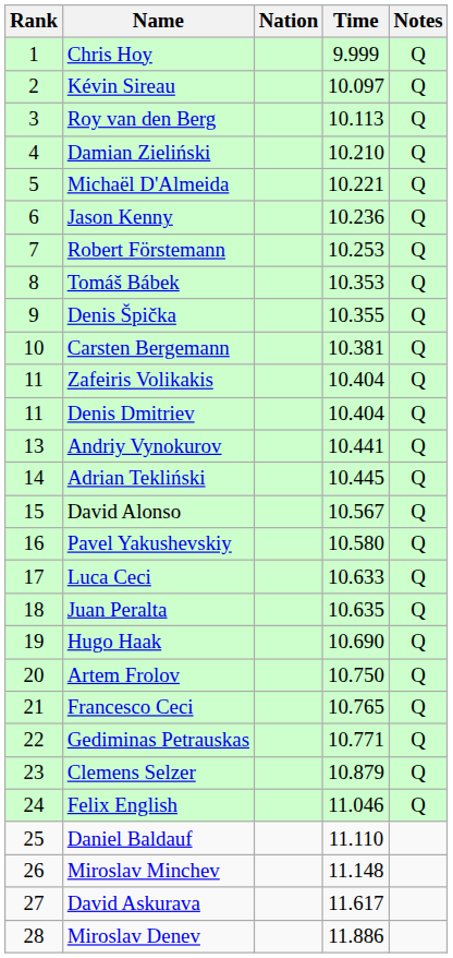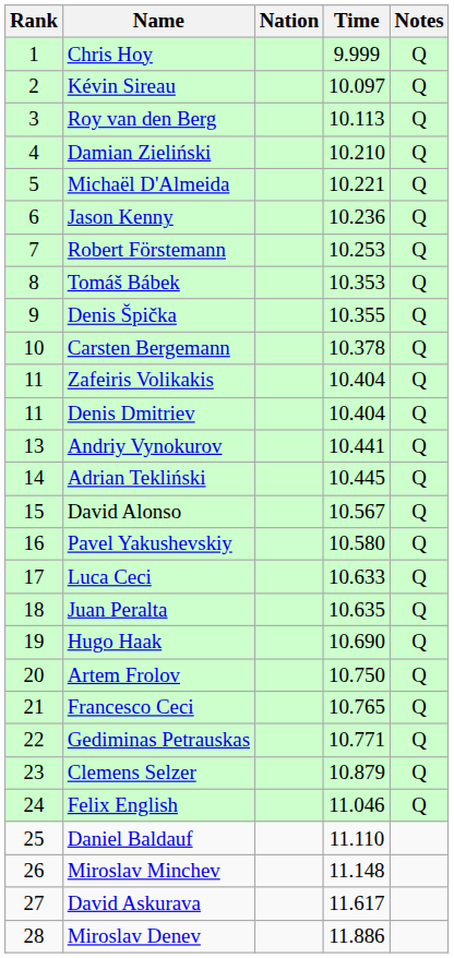 <table class="wikitable sortable" style="text-align:center">
 <tr>
 <th>Rank</th>
 <th>Name</th>
 <th>Nation</th>
 <th>Time</th>
 <th>Notes</th>
 </tr>
 <tr bgcolor=ccffcc>
 <td>1</td>
 <td align=left><a href='#'>Chris Hoy</a></td>
 <td align=left></td>
 <td>9.999</td>
 <td>Q</td>
 </tr>
 <tr bgcolor=ccffcc>
 <td>2</td>
 <td align=left><a href='#'>Kévin Sireau</a></td>
 <td align=left></td>
 <td>10.097</td>
 <td>Q</td>
 </tr>
 <tr bgcolor=ccffcc>
 <td>3</td>
 <td align=left><a href='#'>Roy van den Berg</a></td>
 <td align=left></td>
 <td>10.113</td>
 <td>Q</td>
 </tr>
 <tr bgcolor=ccffcc>
 <td>4</td>
 <td align=left><a href='#'>Damian Zieliński</a></td>
 <td align=left></td>
 <td>10.210</td>
 <td>Q</td>
 </tr>
 <tr bgcolor=ccffcc>
 <td>5</td>
 <td align=left><a href='#'>Michaël D'Almeida</a></td>
 <td align=left></td>
 <td>10.221</td>
 <td>Q</td>
 </tr>
 <tr bgcolor=ccffcc>
 <td>6</td>
 <td align=left><a href='#'>Jason Kenny</a></td>
 <td align=left></td>
 <td>10.236</td>
 <td>Q</td>
 </tr>
 <tr bgcolor=ccffcc>
 <td>7</td>
 <td align=left><a href='#'>Robert Förstemann</a></td>
 <td align=left></td>
 <td>10.253</td>
 <td>Q</td>
 </tr>
 <tr bgcolor=ccffcc>
 <td>8</td>
 <td align=left><a href='#'>Tomáš Bábek</a></td>
 <td align=left></td>
 <td>10.353</td>
 <td>Q</td>
 </tr>
 <tr bgcolor=ccffcc>
 <td>9</td>
 <td align=left><a href='#'>Denis Špička</a></td>
 <td align=left></td>
 <td>10.355</td>
 <td>Q</td>
 </tr>
 <tr bgcolor=ccffcc>
 <td>10</td>
 <td align=left><a href='#'>Carsten Bergemann</a></td>
 <td align=left></td>
-<td>10.381</td>
+<td>10.378</td>
 <td>Q</td>
 </tr>
 <tr bgcolor=ccffcc>
 <td>11</td>
 <td align=left><a href='#'>Zafeiris Volikakis</a></td>
 <td align=left></td>
 <td>10.404</td>
 <td>Q</td>
 </tr>
 <tr bgcolor=ccffcc>
 <td>11</td>
 <td align=left><a href='#'>Denis Dmitriev</a></td>
 <td align=left></td>
 <td>10.404</td>
 <td>Q</td>
 </tr>
 <tr bgcolor=ccffcc>
 <td>13</td>
 <td align=left><a href='#'>Andriy Vynokurov</a></td>
 <td align=left></td>
 <td>10.441</td>
 <td>Q</td>
 </tr>
 <tr bgcolor=ccffcc>
 <td>14</td>
 <td align=left><a href='#'>Adrian Tekliński</a></td>
 <td align=left></td>
 <td>10.445</td>
 <td>Q</td>
 </tr>
 <tr bgcolor=ccffcc>
 <td>15</td>
 <td align=left>David Alonso</td>
 <td align=left></td>
 <td>10.567</td>
 <td>Q</td>
 </tr>
 <tr bgcolor=ccffcc>
 <td>16</td>
 <td align=left><a href='#'>Pavel Yakushevskiy</a></td>
 <td align=left></td>
 <td>10.580</td>
 <td>Q</td>
 </tr>
 <tr bgcolor=ccffcc>
 <td>17</td>
 <td align=left><a href='#'>Luca Ceci</a></td>
 <td align=left></td>
 <td>10.633</td>
 <td>Q</td>
 </tr>
 <tr bgcolor=ccffcc>
 <td>18</td>
 <td align=left><a href='#'>Juan Peralta</a></td>
 <td align=left></td>
 <td>10.635</td>
 <td>Q</td>
 </tr>
 <tr bgcolor=ccffcc>
 <td>19</td>
 <td align=left><a href='#'>Hugo Haak</a></td>
 <td align=left></td>
 <td>10.690</td>
 <td>Q</td>
 </tr>
 <tr bgcolor=ccffcc>
 <td>20</td>
 <td align=left><a href='#'>Artem Frolov</a></td>
 <td align=left></td>
 <td>10.750</td>
 <td>Q</td>
 </tr>
 <tr bgcolor=ccffcc>
 <td>21</td>
 <td align=left><a href='#'>Francesco Ceci</a></td>
 <td align=left></td>
 <td>10.765</td>
 <td>Q</td>
 </tr>
 <tr bgcolor=ccffcc>
 <td>22</td>
 <td align=left><a href='#'>Gediminas Petrauskas</a></td>
 <td align=left></td>
 <td>10.771</td>
 <td>Q</td>
 </tr>
 <tr bgcolor=ccffcc>
 <td>23</td>
 <td align=left><a href='#'>Clemens Selzer</a></td>
 <td align=left></td>
 <td>10.879</td>
 <td>Q</td>
 </tr>
 <tr bgcolor=ccffcc>
 <td>24</td>
 <td align=left><a href='#'>Felix English</a></td>
 <td align=left></td>
 <td>11.046</td>
 <td>Q</td>
 </tr>
 <tr>
 <td>25</td>
 <td align=left><a href='#'>Daniel Baldauf</a></td>
 <td align=left></td>
 <td>11.110</td>
 <td></td>
 </tr>
 <tr>
 <td>26</td>
 <td align=left><a href='#'>Miroslav Minchev</a></td>
 <td align=left></td>
 <td>11.148</td>
 <td></td>
 </tr>
 <tr>
 <td>27</td>
 <td align=left><a href='#'>David Askurava</a></td>
 <td align=left></td>
 <td>11.617</td>
 <td></td>
 </tr>
 <tr>
 <td>28</td>
 <td align=left><a href='#'>Miroslav Denev</a></td>
 <td align=left></td>
 <td>11.886</td>
 <td></td>
 </tr>
 </table>
